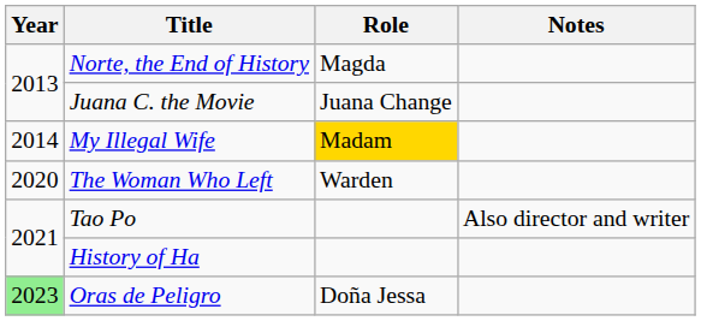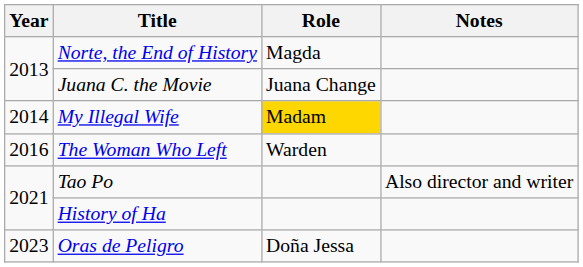 <table class="wikitable" style="font-size: 96%;">
 <tr>
 <th>Year</th>
 <th>Title</th>
 <th>Role</th>
 <th>Notes</th>
 </tr>
 <tr>
 <td rowspan="2">2013</td>
 <td><em><a href='#'>Norte, the End of History</a></em></td>
 <td>Magda</td>
 <td></td>
 </tr>
 <tr>
 <td><em>Juana C. the Movie</em></td>
 <td>Juana Change</td>
 <td></td>
 </tr>
 <tr>
 <td>2014</td>
 <td><em><a href='#'>My Illegal Wife</a></em> </td>
 <td style="background: gold;">Madam</td>
 <td></td>
 </tr>
 <tr>
-<td>2020</td>
+<td>2016</td>
 <td><em><a href='#'>The Woman Who Left</a></em> </td>
 <td>Warden</td>
 <td></td>
 </tr>
 <tr>
 <td rowspan="2">2021</td>
 <td><em>Tao Po</em> </td>
 <td></td>
 <td>Also director and writer</td>
 </tr>
 <tr>
 <td><em><a href='#'>History of Ha</a></em> </td>
 <td></td>
 <td></td>
 </tr>
 <tr>
-<td style="background: lightgreen;">2023</td>
+<td>2023</td>
 <td><em><a href='#'>Oras de Peligro</a></em></td>
 <td>Doña Jessa</td>
 <td></td>
 </tr>
 </table>
